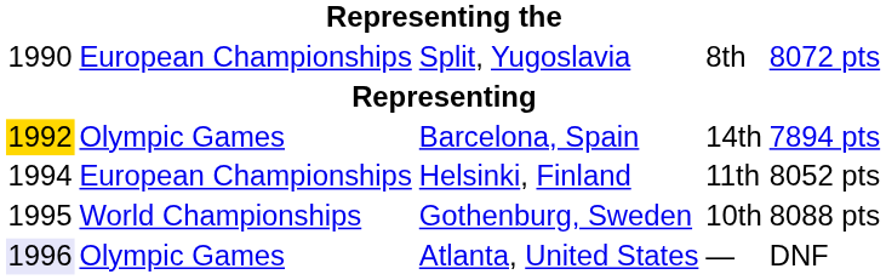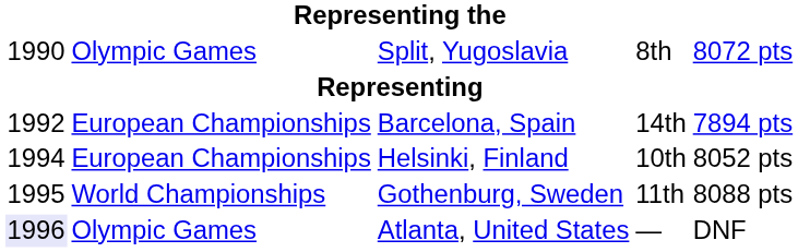 <table>
 <tr>
 <th colspan="6">Representing the </th>
 </tr>
 <tr>
 <td>1990</td>
-<td><a href='#'>European Championships</a></td>
+<td><a href='#'>Olympic Games</a></td>
 <td><a href='#'>Split</a>, <a href='#'>Yugoslavia</a></td>
 <td>8th</td>
 <td><a href='#'>8072 pts</a></td>
 </tr>
 <tr>
 <th colspan="6">Representing </th>
 </tr>
 <tr>
-<td style="background: gold;">1992</td>
-<td><a href='#'>Olympic Games</a></td>
+<td>1992</td>
+<td><a href='#'>European Championships</a></td>
 <td><a href='#'>Barcelona, Spain</a></td>
 <td>14th</td>
 <td><a href='#'>7894 pts</a></td>
 </tr>
 <tr>
 <td>1994</td>
 <td><a href='#'>European Championships</a></td>
 <td><a href='#'>Helsinki</a>, <a href='#'>Finland</a></td>
-<td>11th</td>
+<td>10th</td>
 <td>8052 pts</td>
 </tr>
 <tr>
 <td>1995</td>
 <td><a href='#'>World Championships</a></td>
 <td><a href='#'>Gothenburg, Sweden</a></td>
-<td>10th</td>
+<td>11th</td>
 <td>8088 pts</td>
 </tr>
 <tr>
 <td style="background: lavender;">1996</td>
 <td><a href='#'>Olympic Games</a></td>
 <td><a href='#'>Atlanta</a>, <a href='#'>United States</a></td>
 <td>—</td>
 <td>DNF</td>
 </tr>
 </table>
